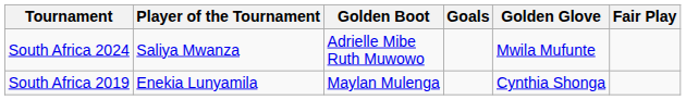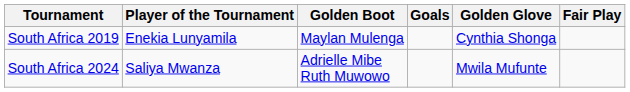 <table class="wikitable">
 <tr>
 <th>Tournament</th>
 <th>Player of the Tournament</th>
 <th>Golden Boot</th>
 <th>Goals</th>
 <th>Golden Glove</th>
 <th>Fair Play</th>
 </tr>
 <tr>
+<td><a href='#'>South Africa 2019</a></td>
+<td> <a href='#'>Enekia Lunyamila</a></td>
+<td> <a href='#'>Maylan Mulenga</a></td>
+<td></td>
+<td> <a href='#'>Cynthia Shonga</a></td>
+<td></td>
+</tr>
+<tr>
 <td><a href='#'>South Africa 2024</a></td>
 <td> <a href='#'>Saliya Mwanza</a></td>
 <td> <a href='#'>Adrielle Mibe</a><br> <a href='#'>Ruth Muwowo</a></td>
 <td></td>
 <td> <a href='#'>Mwila Mufunte</a></td>
 <td></td>
 </tr>
-<tr>
-<td><a href='#'>South Africa 2019</a></td>
-<td> <a href='#'>Enekia Lunyamila</a></td>
-<td> <a href='#'>Maylan Mulenga</a></td>
-<td></td>
-<td> <a href='#'>Cynthia Shonga</a></td>
-<td></td>
-</tr>
 </table>
